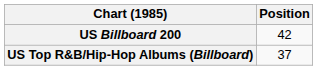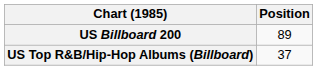 <table class="wikitable sortable plainrowheaders" style="text-align:center">
 <tr>
 <th scope="col">Chart (1985)</th>
 <th scope="col">Position</th>
 </tr>
 <tr>
 <th scope="row">US <em>Billboard</em> 200</th>
-<td>42</td>
+<td>89</td>
 </tr>
 <tr>
 <th scope="row">US Top R&B/Hip-Hop Albums (<em>Billboard</em>)</th>
 <td>37</td>
 </tr>
 </table>
